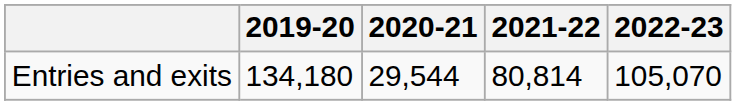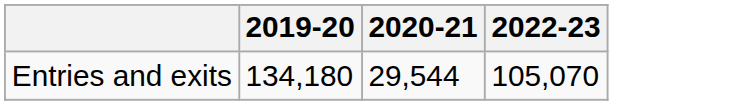 <table class="wikitable">
 <tr>
 <th></th>
 <th>2019-20</th>
 <th>2020-21</th>
-<th>2021-22</th>
 <th>2022-23</th>
 </tr>
 <tr>
 <td>Entries and exits</td>
 <td>134,180</td>
 <td>29,544</td>
-<td>80,814</td>
 <td>105,070</td>
 </tr>
 </table>
